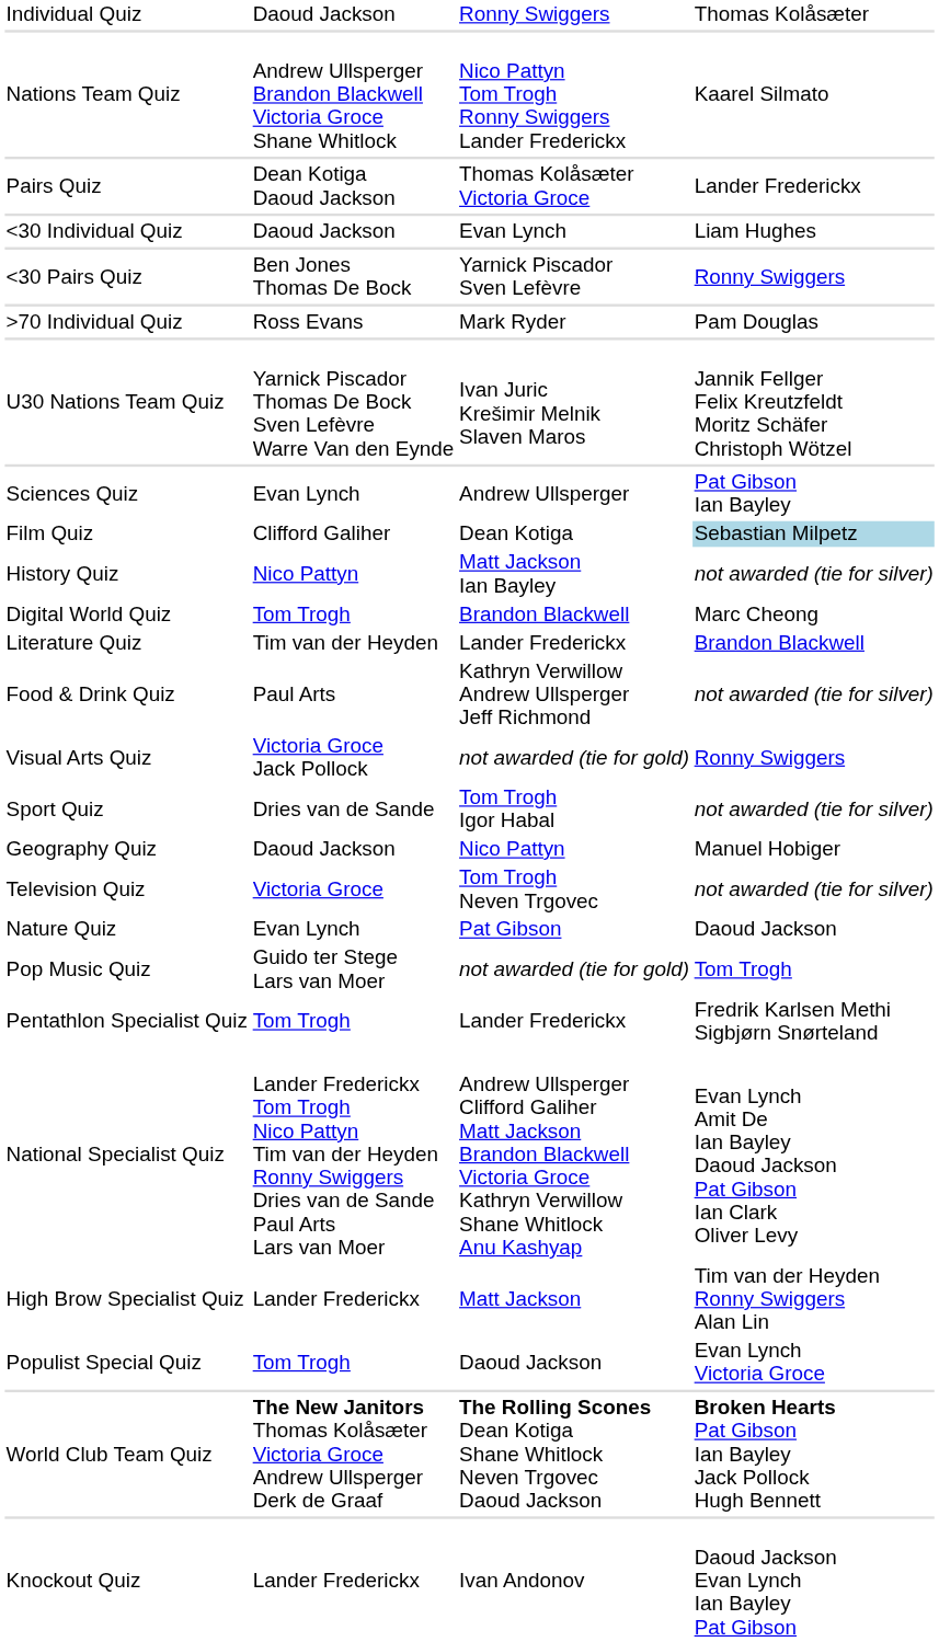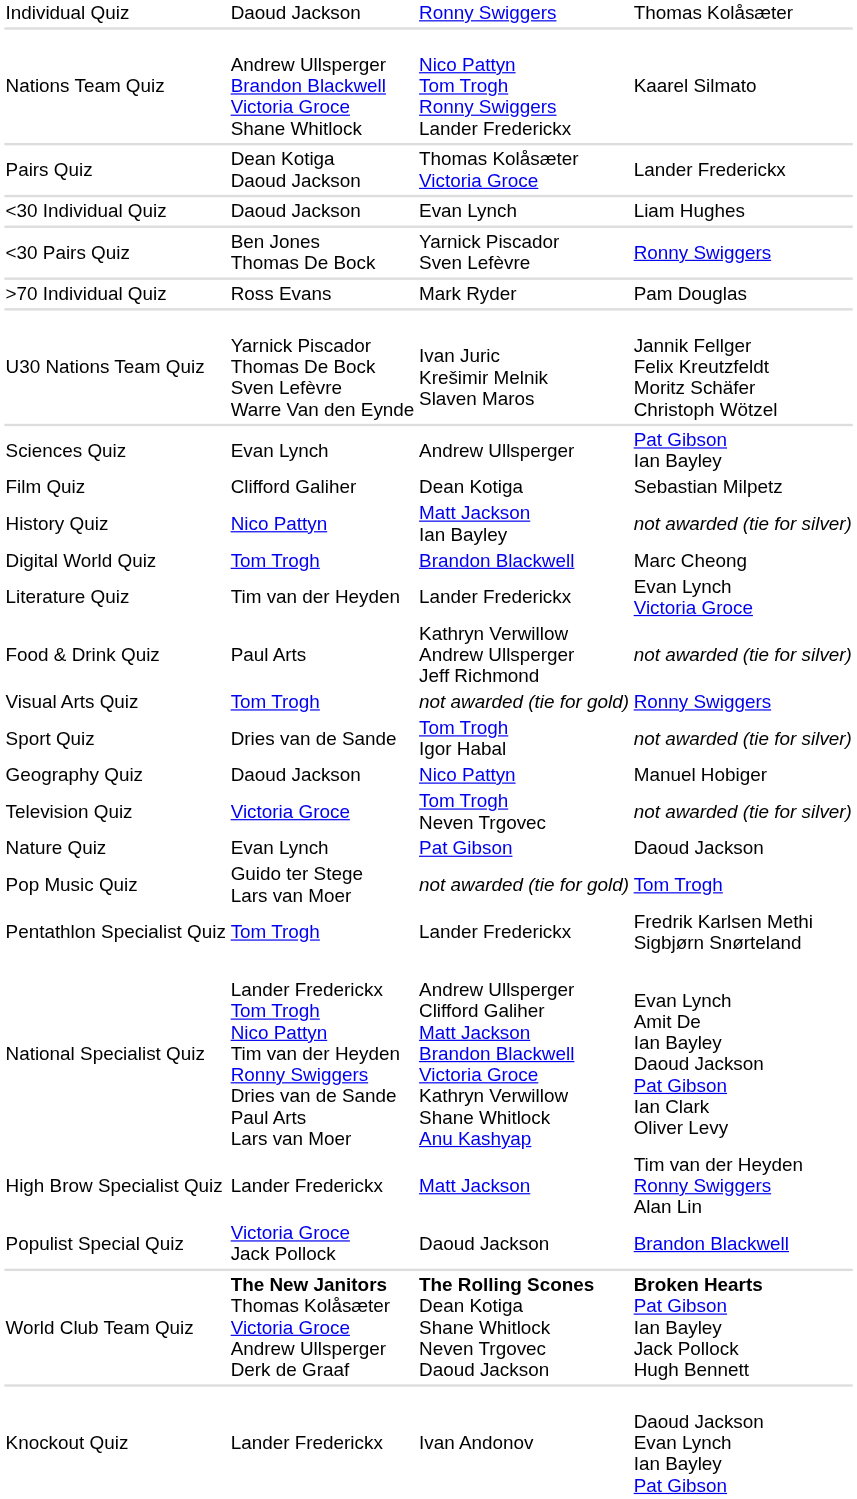 <table>
 <tr>
 <td>Individual Quiz</td>
 <td> Daoud Jackson</td>
 <td> <a href='#'>Ronny Swiggers</a></td>
 <td> Thomas Kolåsæter</td>
 </tr>
 <tr bgcolor=#DDDDDD>
 <td colspan=5></td>
 </tr>
 <tr>
 <td>Nations Team Quiz</td>
 <td> <br>Andrew Ullsperger <br><a href='#'>Brandon Blackwell</a> <br><a href='#'>Victoria Groce</a> <br>Shane Whitlock</td>
 <td> <br><a href='#'>Nico Pattyn</a> <br><a href='#'>Tom Trogh</a> <br><a href='#'>Ronny Swiggers</a> <br>Lander Frederickx</td>
 <td> Kaarel Silmato</td>
 </tr>
 <tr bgcolor=#DDDDDD>
 <td colspan=5></td>
 </tr>
 <tr>
 <td>Pairs Quiz</td>
 <td> Dean Kotiga <br> Daoud Jackson</td>
 <td> Thomas Kolåsæter <br> <a href='#'>Victoria Groce</a></td>
 <td> Lander Frederickx</td>
 </tr>
 <tr bgcolor=#DDDDDD>
 <td colspan=5></td>
 </tr>
 <tr>
 <td><30 Individual Quiz</td>
 <td> Daoud Jackson</td>
 <td> Evan Lynch</td>
 <td> Liam Hughes</td>
 </tr>
 <tr bgcolor=#DDDDDD>
 <td colspan=5></td>
 </tr>
 <tr>
 <td><30 Pairs Quiz</td>
 <td> Ben Jones <br> Thomas De Bock</td>
 <td> Yarnick Piscador <br> Sven Lefèvre</td>
 <td> <a href='#'>Ronny Swiggers</a></td>
 </tr>
 <tr bgcolor=#DDDDDD>
 <td colspan=5></td>
 </tr>
 <tr>
 <td>>70 Individual Quiz</td>
 <td> Ross Evans</td>
 <td> Mark Ryder</td>
 <td> Pam Douglas</td>
 </tr>
 <tr bgcolor=#DDDDDD>
 <td colspan=5></td>
 </tr>
 <tr>
 <td>U30 Nations Team Quiz</td>
 <td> <br>Yarnick Piscador <br>Thomas De Bock <br>Sven Lefèvre <br>Warre Van den Eynde</td>
 <td> <br>Ivan Juric <br>Krešimir Melnik <br>Slaven Maros</td>
 <td> <br>Jannik Fellger <br>Felix Kreutzfeldt <br>Moritz Schäfer <br>Christoph Wötzel</td>
 </tr>
 <tr bgcolor=#DDDDDD>
 <td colspan=5></td>
 </tr>
 <tr>
 <td>Sciences Quiz</td>
 <td> Evan Lynch</td>
 <td> Andrew Ullsperger</td>
 <td> <a href='#'>Pat Gibson</a> <br> Ian Bayley</td>
 </tr>
 <tr>
 <td>Film Quiz</td>
 <td> Clifford Galiher</td>
 <td> Dean Kotiga</td>
-<td style="background: lightblue;"> Sebastian Milpetz</td>
+<td> Sebastian Milpetz</td>
 </tr>
 <tr>
 <td>History Quiz</td>
 <td> <a href='#'>Nico Pattyn</a></td>
 <td> <a href='#'>Matt Jackson</a> <br> Ian Bayley</td>
 <td><em>not awarded (tie for silver)</em></td>
 </tr>
 <tr>
 <td>Digital World Quiz</td>
 <td> <a href='#'>Tom Trogh</a></td>
 <td> <a href='#'>Brandon Blackwell</a></td>
 <td> Marc Cheong</td>
 </tr>
 <tr>
 <td>Literature Quiz</td>
 <td> Tim van der Heyden</td>
 <td> Lander Frederickx</td>
-<td> <a href='#'>Brandon Blackwell</a></td>
+<td> Evan Lynch <br> <a href='#'>Victoria Groce</a></td>
 </tr>
 <tr>
 <td>Food & Drink Quiz</td>
 <td> Paul Arts</td>
 <td> Kathryn Verwillow <br> Andrew Ullsperger  <br> Jeff Richmond</td>
 <td><em>not awarded (tie for silver)</em></td>
 </tr>
 <tr>
 <td>Visual Arts Quiz</td>
-<td> <a href='#'>Victoria Groce</a> <br> Jack Pollock</td>
+<td> <a href='#'>Tom Trogh</a></td>
 <td><em>not awarded (tie for gold)</em></td>
 <td> <a href='#'>Ronny Swiggers</a></td>
 </tr>
 <tr>
 <td>Sport Quiz</td>
 <td> Dries van de Sande</td>
 <td> <a href='#'>Tom Trogh</a> <br> Igor Habal</td>
 <td><em>not awarded (tie for silver)</em></td>
 </tr>
 <tr>
 <td>Geography Quiz</td>
 <td> Daoud Jackson</td>
 <td> <a href='#'>Nico Pattyn</a></td>
 <td> Manuel Hobiger</td>
 </tr>
 <tr>
 <td>Television Quiz</td>
 <td> <a href='#'>Victoria Groce</a></td>
 <td> <a href='#'>Tom Trogh</a> <br> Neven Trgovec</td>
 <td><em>not awarded (tie for silver)</em></td>
 </tr>
 <tr>
 <td>Nature Quiz</td>
 <td> Evan Lynch</td>
 <td> <a href='#'>Pat Gibson</a></td>
 <td> Daoud Jackson</td>
 </tr>
 <tr>
 <td>Pop Music Quiz</td>
 <td> Guido ter Stege <br> Lars van Moer</td>
 <td><em>not awarded (tie for gold)</em></td>
 <td> <a href='#'>Tom Trogh</a></td>
 </tr>
 <tr>
 <td>Pentathlon Specialist Quiz</td>
 <td> <a href='#'>Tom Trogh</a></td>
 <td> Lander Frederickx</td>
 <td> Fredrik Karlsen Methi <br> Sigbjørn Snørteland</td>
 </tr>
 <tr>
 <td>National Specialist Quiz</td>
 <td> <br>Lander Frederickx <br><a href='#'>Tom Trogh</a> <br><a href='#'>Nico Pattyn</a> <br>Tim van der Heyden <br><a href='#'>Ronny Swiggers</a> <br>Dries van de Sande <br>Paul Arts <br>Lars van Moer</td>
 <td> <br>Andrew Ullsperger <br>Clifford Galiher <br><a href='#'>Matt Jackson</a> <br><a href='#'>Brandon Blackwell</a> <br><a href='#'>Victoria Groce</a> <br>Kathryn Verwillow <br>Shane Whitlock<br> <a href='#'>Anu Kashyap</a></td>
 <td> <br>Evan Lynch <br>Amit De <br>Ian Bayley <br>Daoud Jackson <br><a href='#'>Pat Gibson</a> <br>Ian Clark <br>Oliver Levy</td>
 </tr>
 <tr>
 <td>High Brow Specialist Quiz</td>
 <td> Lander Frederickx</td>
 <td> <a href='#'>Matt Jackson</a></td>
 <td> Tim van der Heyden <br> <a href='#'>Ronny Swiggers</a> <br> Alan Lin</td>
 </tr>
 <tr>
 <td>Populist Special Quiz</td>
-<td> <a href='#'>Tom Trogh</a></td>
+<td> <a href='#'>Victoria Groce</a> <br> Jack Pollock</td>
 <td> Daoud Jackson</td>
-<td> Evan Lynch <br> <a href='#'>Victoria Groce</a></td>
+<td> <a href='#'>Brandon Blackwell</a></td>
 </tr>
 <tr bgcolor=#DDDDDD>
 <td colspan=5></td>
 </tr>
 <tr>
 <td>World Club Team Quiz</td>
 <td><strong>The New Janitors</strong> <br> Thomas Kolåsæter <br> <a href='#'>Victoria Groce</a> <br> Andrew Ullsperger <br> Derk de Graaf</td>
 <td><strong>The Rolling Scones</strong> <br> Dean Kotiga <br> Shane Whitlock <br> Neven Trgovec <br> Daoud Jackson</td>
 <td><strong>Broken Hearts</strong> <br> <a href='#'>Pat Gibson</a> <br> Ian Bayley <br> Jack Pollock <br> Hugh Bennett</td>
 </tr>
 <tr bgcolor=#DDDDDD>
 <td colspan=5></td>
 </tr>
 <tr>
 <td>Knockout Quiz</td>
 <td> Lander Frederickx</td>
 <td> Ivan Andonov</td>
 <td> <br>Daoud Jackson <br>Evan Lynch <br>Ian Bayley <br><a href='#'>Pat Gibson</a></td>
 </tr>
 </table>
